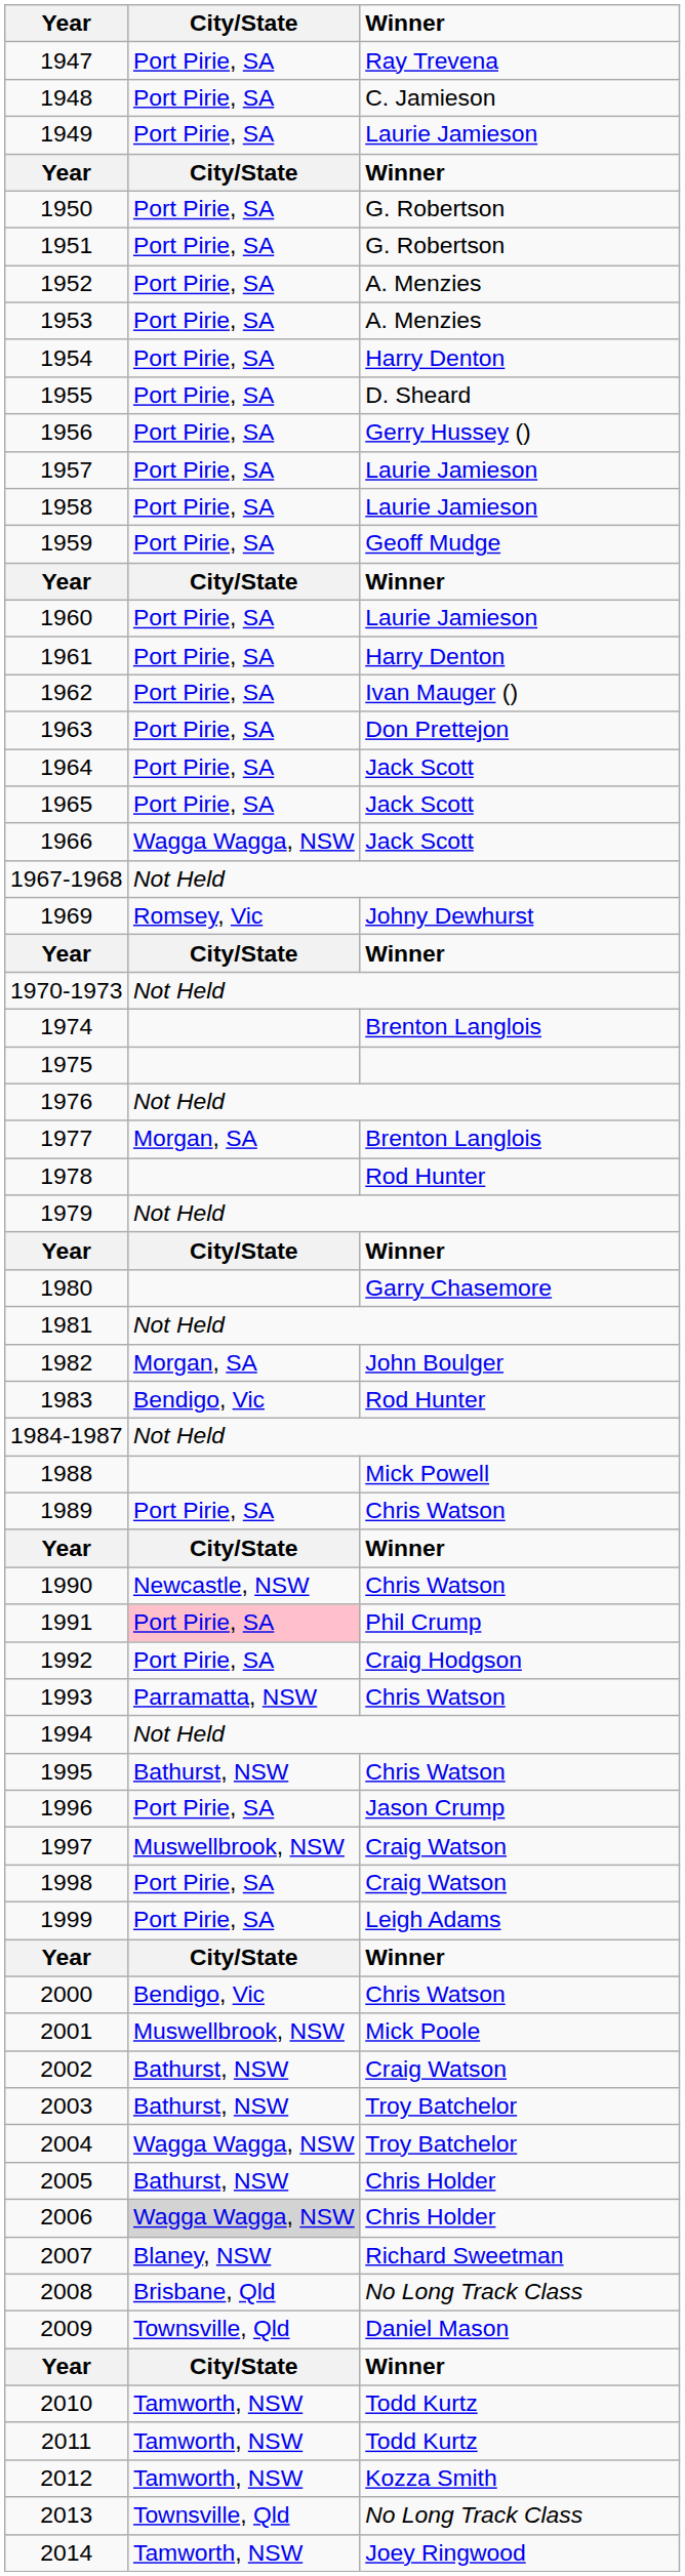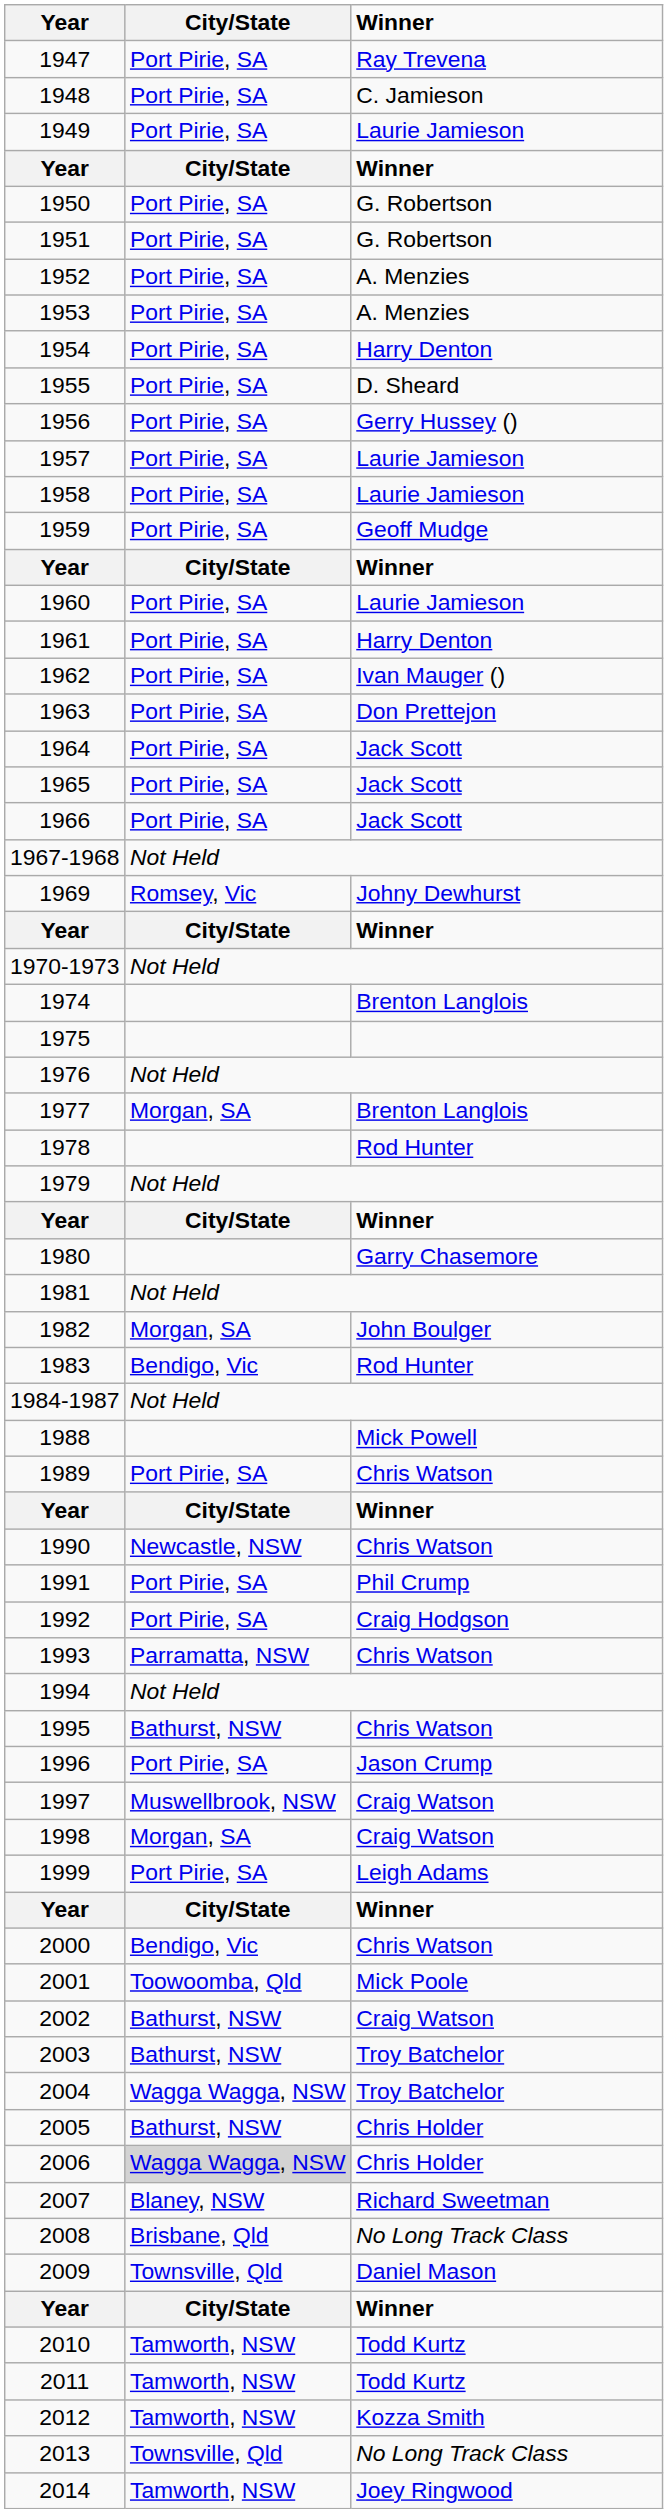 <table class="wikitable">
 <tr>
 <th>Year</th>
 <th>City/State</th>
 <td width=210px ><strong>Winner</strong></td>
 </tr>
 <tr>
 <td align=center>1947</td>
 <td><a href='#'>Port Pirie</a>, <a href='#'>SA</a></td>
 <td><a href='#'>Ray Trevena</a></td>
 </tr>
 <tr>
 <td align=center>1948</td>
 <td><a href='#'>Port Pirie</a>, <a href='#'>SA</a></td>
 <td>C. Jamieson</td>
 </tr>
 <tr>
 <td align=center>1949</td>
 <td><a href='#'>Port Pirie</a>, <a href='#'>SA</a></td>
 <td><a href='#'>Laurie Jamieson</a></td>
 </tr>
 <tr>
 <th>Year</th>
 <th>City/State</th>
 <td width=210px ><strong>Winner</strong></td>
 </tr>
 <tr>
 <td align=center>1950</td>
 <td><a href='#'>Port Pirie</a>, <a href='#'>SA</a></td>
 <td>G. Robertson</td>
 </tr>
 <tr>
 <td align=center>1951</td>
 <td><a href='#'>Port Pirie</a>, <a href='#'>SA</a></td>
 <td>G. Robertson</td>
 </tr>
 <tr>
 <td align=center>1952</td>
 <td><a href='#'>Port Pirie</a>, <a href='#'>SA</a></td>
 <td>A. Menzies</td>
 </tr>
 <tr>
 <td align=center>1953</td>
 <td><a href='#'>Port Pirie</a>, <a href='#'>SA</a></td>
 <td>A. Menzies</td>
 </tr>
 <tr>
 <td align=center>1954</td>
 <td><a href='#'>Port Pirie</a>, <a href='#'>SA</a></td>
 <td><a href='#'>Harry Denton</a></td>
 </tr>
 <tr>
 <td align=center>1955</td>
 <td><a href='#'>Port Pirie</a>, <a href='#'>SA</a></td>
 <td>D. Sheard</td>
 </tr>
 <tr>
 <td align=center>1956</td>
 <td><a href='#'>Port Pirie</a>, <a href='#'>SA</a></td>
 <td><a href='#'>Gerry Hussey</a> ()</td>
 </tr>
 <tr>
 <td align=center>1957</td>
 <td><a href='#'>Port Pirie</a>, <a href='#'>SA</a></td>
 <td><a href='#'>Laurie Jamieson</a></td>
 </tr>
 <tr>
 <td align=center>1958</td>
 <td><a href='#'>Port Pirie</a>, <a href='#'>SA</a></td>
 <td><a href='#'>Laurie Jamieson</a></td>
 </tr>
 <tr>
 <td align=center>1959</td>
 <td><a href='#'>Port Pirie</a>, <a href='#'>SA</a></td>
 <td><a href='#'>Geoff Mudge</a></td>
 </tr>
 <tr>
 <th>Year</th>
 <th>City/State</th>
 <td width=210px ><strong>Winner</strong></td>
 </tr>
 <tr>
 <td align=center>1960</td>
 <td><a href='#'>Port Pirie</a>, <a href='#'>SA</a></td>
 <td><a href='#'>Laurie Jamieson</a></td>
 </tr>
 <tr>
 <td align=center>1961</td>
 <td><a href='#'>Port Pirie</a>, <a href='#'>SA</a></td>
 <td><a href='#'>Harry Denton</a></td>
 </tr>
 <tr>
 <td align=center>1962</td>
 <td><a href='#'>Port Pirie</a>, <a href='#'>SA</a></td>
 <td><a href='#'>Ivan Mauger</a> ()</td>
 </tr>
 <tr>
 <td align=center>1963</td>
 <td><a href='#'>Port Pirie</a>, <a href='#'>SA</a></td>
 <td><a href='#'>Don Prettejon</a></td>
 </tr>
 <tr>
 <td align=center>1964</td>
 <td><a href='#'>Port Pirie</a>, <a href='#'>SA</a></td>
 <td><a href='#'>Jack Scott</a></td>
 </tr>
 <tr>
 <td align=center>1965</td>
 <td><a href='#'>Port Pirie</a>, <a href='#'>SA</a></td>
 <td><a href='#'>Jack Scott</a></td>
 </tr>
 <tr>
 <td align=center>1966</td>
-<td><a href='#'>Wagga Wagga</a>, <a href='#'>NSW</a></td>
+<td><a href='#'>Port Pirie</a>, <a href='#'>SA</a></td>
 <td><a href='#'>Jack Scott</a></td>
 </tr>
 <tr>
 <td align=center>1967-1968</td>
 <td colspan=2><em>Not Held</em></td>
 </tr>
 <tr>
 <td align=center>1969</td>
 <td><a href='#'>Romsey</a>, <a href='#'>Vic</a></td>
 <td><a href='#'>Johny Dewhurst</a></td>
 </tr>
 <tr>
 <th>Year</th>
 <th>City/State</th>
 <td width=210px ><strong>Winner</strong></td>
 </tr>
 <tr>
 <td align=center>1970-1973</td>
 <td colspan=2><em>Not Held</em></td>
 </tr>
 <tr>
 <td align=center>1974</td>
 <td></td>
 <td><a href='#'>Brenton Langlois</a></td>
 </tr>
 <tr>
 <td align=center>1975</td>
 <td></td>
 <td></td>
 </tr>
 <tr>
 <td align=center>1976</td>
 <td colspan=2><em>Not Held</em></td>
 </tr>
 <tr>
 <td align=center>1977</td>
 <td><a href='#'>Morgan</a>, <a href='#'>SA</a></td>
 <td><a href='#'>Brenton Langlois</a></td>
 </tr>
 <tr>
 <td align=center>1978</td>
 <td></td>
 <td><a href='#'>Rod Hunter</a></td>
 </tr>
 <tr>
 <td align=center>1979</td>
 <td colspan=2><em>Not Held</em></td>
 </tr>
 <tr>
 <th>Year</th>
 <th>City/State</th>
 <td width=210px ><strong>Winner</strong></td>
 </tr>
 <tr>
 <td align=center>1980</td>
 <td></td>
 <td><a href='#'>Garry Chasemore</a></td>
 </tr>
 <tr>
 <td align=center>1981</td>
 <td colspan=2><em>Not Held</em></td>
 </tr>
 <tr>
 <td align=center>1982</td>
 <td><a href='#'>Morgan</a>, <a href='#'>SA</a></td>
 <td><a href='#'>John Boulger</a></td>
 </tr>
 <tr>
 <td align=center>1983</td>
 <td><a href='#'>Bendigo</a>, <a href='#'>Vic</a></td>
 <td><a href='#'>Rod Hunter</a></td>
 </tr>
 <tr>
 <td align=center>1984-1987</td>
 <td colspan=2><em>Not Held</em></td>
 </tr>
 <tr>
 <td align=center>1988</td>
 <td></td>
 <td><a href='#'>Mick Powell</a></td>
 </tr>
 <tr>
 <td align=center>1989</td>
 <td><a href='#'>Port Pirie</a>, <a href='#'>SA</a></td>
 <td><a href='#'>Chris Watson</a></td>
 </tr>
 <tr>
 <th>Year</th>
 <th>City/State</th>
 <td width=210px ><strong>Winner</strong></td>
 </tr>
 <tr>
 <td align=center>1990</td>
 <td><a href='#'>Newcastle</a>, <a href='#'>NSW</a></td>
 <td><a href='#'>Chris Watson</a></td>
 </tr>
 <tr>
 <td align=center>1991</td>
-<td style="background: pink;"><a href='#'>Port Pirie</a>, <a href='#'>SA</a></td>
+<td><a href='#'>Port Pirie</a>, <a href='#'>SA</a></td>
 <td><a href='#'>Phil Crump</a></td>
 </tr>
 <tr>
 <td align=center>1992</td>
 <td><a href='#'>Port Pirie</a>, <a href='#'>SA</a></td>
 <td><a href='#'>Craig Hodgson</a></td>
 </tr>
 <tr>
 <td align=center>1993</td>
 <td><a href='#'>Parramatta</a>, <a href='#'>NSW</a></td>
 <td><a href='#'>Chris Watson</a></td>
 </tr>
 <tr>
 <td align=center>1994</td>
 <td colspan=2><em>Not Held</em></td>
 </tr>
 <tr>
 <td align=center>1995</td>
 <td><a href='#'>Bathurst</a>, <a href='#'>NSW</a></td>
 <td><a href='#'>Chris Watson</a></td>
 </tr>
 <tr>
 <td align=center>1996</td>
 <td><a href='#'>Port Pirie</a>, <a href='#'>SA</a></td>
 <td><a href='#'>Jason Crump</a></td>
 </tr>
 <tr>
 <td align=center>1997</td>
 <td><a href='#'>Muswellbrook</a>, <a href='#'>NSW</a></td>
 <td><a href='#'>Craig Watson</a></td>
 </tr>
 <tr>
 <td align=center>1998</td>
-<td><a href='#'>Port Pirie</a>, <a href='#'>SA</a></td>
+<td><a href='#'>Morgan</a>, <a href='#'>SA</a></td>
 <td><a href='#'>Craig Watson</a></td>
 </tr>
 <tr>
 <td align=center>1999</td>
 <td><a href='#'>Port Pirie</a>, <a href='#'>SA</a></td>
 <td><a href='#'>Leigh Adams</a></td>
 </tr>
 <tr>
 <th>Year</th>
 <th>City/State</th>
 <td width=210px ><strong>Winner</strong></td>
 </tr>
 <tr>
 <td align=center>2000</td>
 <td><a href='#'>Bendigo</a>, <a href='#'>Vic</a></td>
 <td><a href='#'>Chris Watson</a></td>
 </tr>
 <tr>
 <td align=center>2001</td>
-<td><a href='#'>Muswellbrook</a>, <a href='#'>NSW</a></td>
+<td><a href='#'>Toowoomba</a>, <a href='#'>Qld</a></td>
 <td><a href='#'>Mick Poole</a></td>
 </tr>
 <tr>
 <td align=center>2002</td>
 <td><a href='#'>Bathurst</a>, <a href='#'>NSW</a></td>
 <td><a href='#'>Craig Watson</a></td>
 </tr>
 <tr>
 <td align=center>2003</td>
 <td><a href='#'>Bathurst</a>, <a href='#'>NSW</a></td>
 <td><a href='#'>Troy Batchelor</a></td>
 </tr>
 <tr>
 <td align=center>2004</td>
 <td><a href='#'>Wagga Wagga</a>, <a href='#'>NSW</a></td>
 <td><a href='#'>Troy Batchelor</a></td>
 </tr>
 <tr>
 <td align=center>2005</td>
 <td><a href='#'>Bathurst</a>, <a href='#'>NSW</a></td>
 <td><a href='#'>Chris Holder</a></td>
 </tr>
 <tr>
 <td align=center>2006</td>
 <td style="background: lightgrey;"><a href='#'>Wagga Wagga</a>, <a href='#'>NSW</a></td>
 <td><a href='#'>Chris Holder</a></td>
 </tr>
 <tr>
 <td align=center>2007</td>
 <td><a href='#'>Blaney</a>, <a href='#'>NSW</a></td>
 <td><a href='#'>Richard Sweetman</a></td>
 </tr>
 <tr>
 <td align=center>2008</td>
 <td><a href='#'>Brisbane</a>, <a href='#'>Qld</a></td>
 <td><em>No Long Track Class</em></td>
 </tr>
 <tr>
 <td align=center>2009</td>
 <td><a href='#'>Townsville</a>, <a href='#'>Qld</a></td>
 <td><a href='#'>Daniel Mason</a></td>
 </tr>
 <tr>
 <th>Year</th>
 <th>City/State</th>
 <td width=210px ><strong>Winner</strong></td>
 </tr>
 <tr>
 <td align=center>2010</td>
 <td><a href='#'>Tamworth</a>, <a href='#'>NSW</a></td>
 <td><a href='#'>Todd Kurtz</a></td>
 </tr>
 <tr>
 <td align=center>2011</td>
 <td><a href='#'>Tamworth</a>, <a href='#'>NSW</a></td>
 <td><a href='#'>Todd Kurtz</a></td>
 </tr>
 <tr>
 <td align=center>2012</td>
 <td><a href='#'>Tamworth</a>, <a href='#'>NSW</a></td>
 <td><a href='#'>Kozza Smith</a></td>
 </tr>
 <tr>
 <td align=center>2013</td>
 <td><a href='#'>Townsville</a>, <a href='#'>Qld</a></td>
 <td><em>No Long Track Class</em></td>
 </tr>
 <tr>
 <td align=center>2014</td>
 <td><a href='#'>Tamworth</a>, <a href='#'>NSW</a></td>
 <td><a href='#'>Joey Ringwood</a></td>
 </tr>
 </table>
